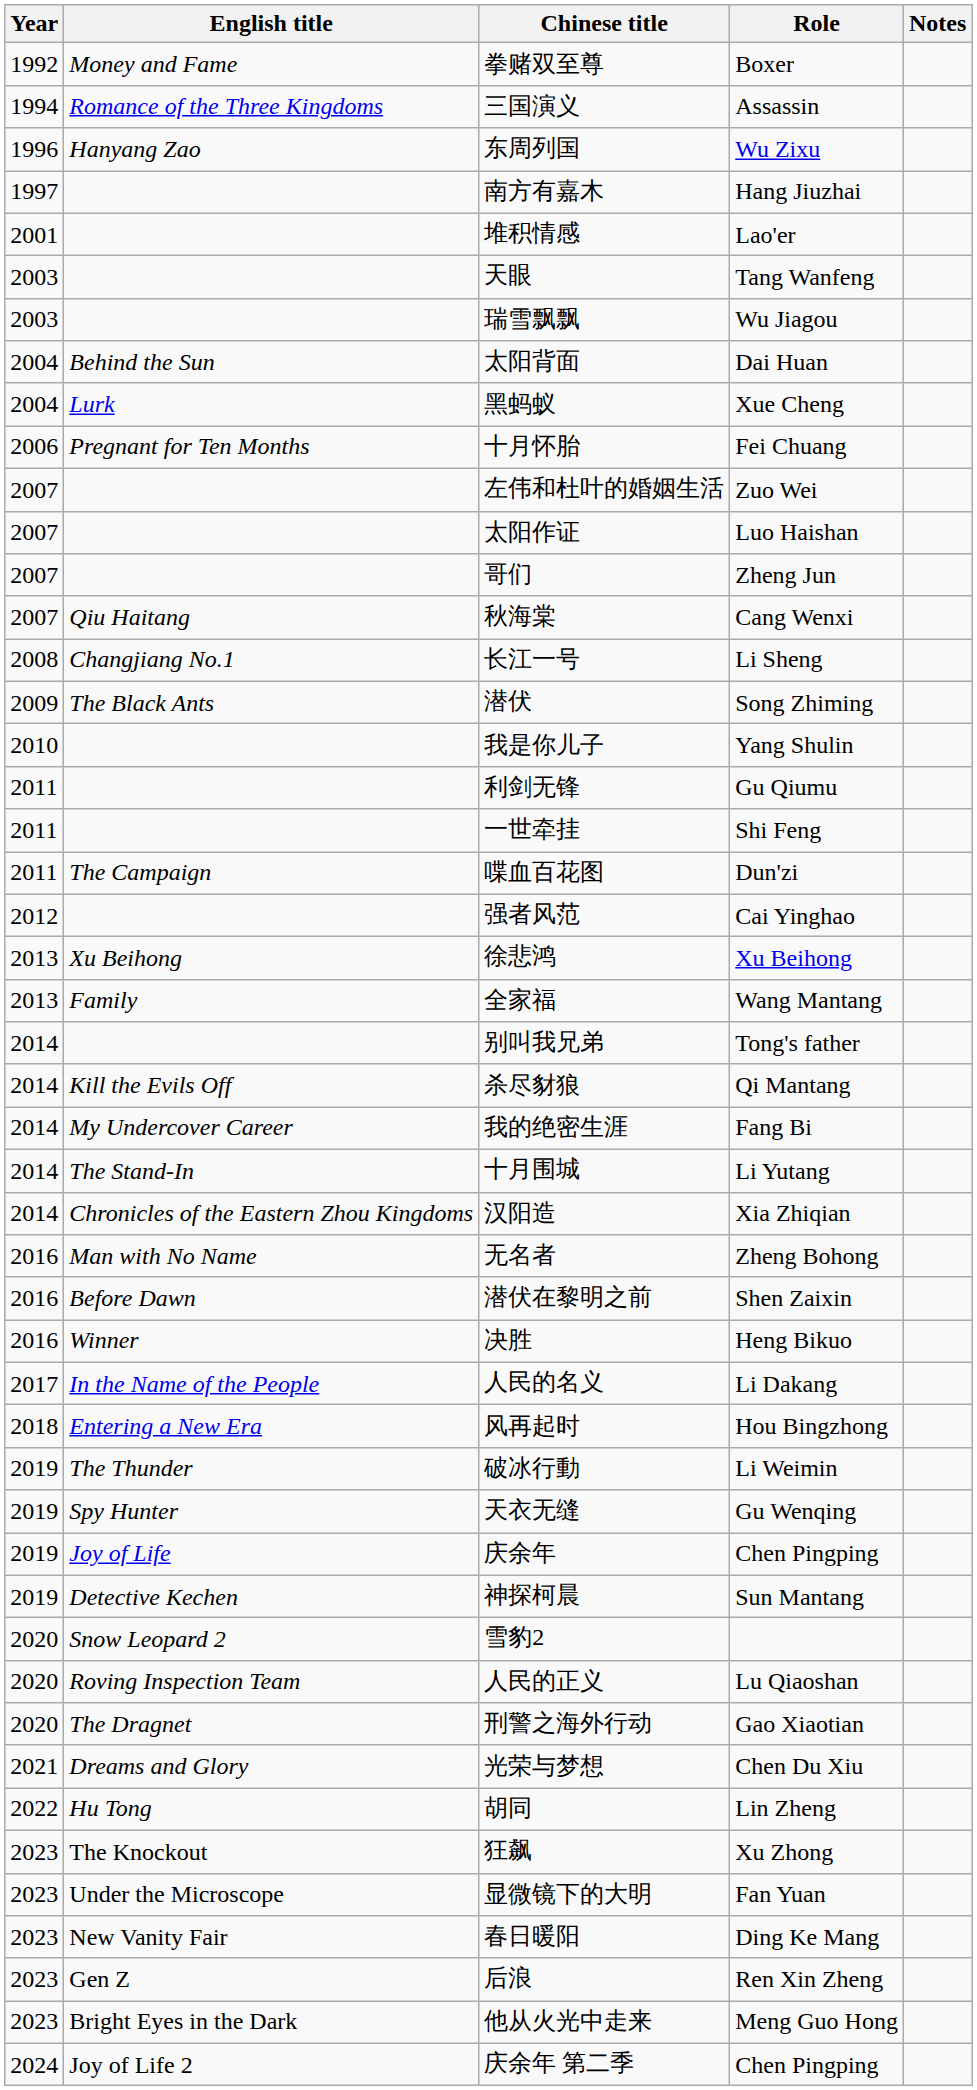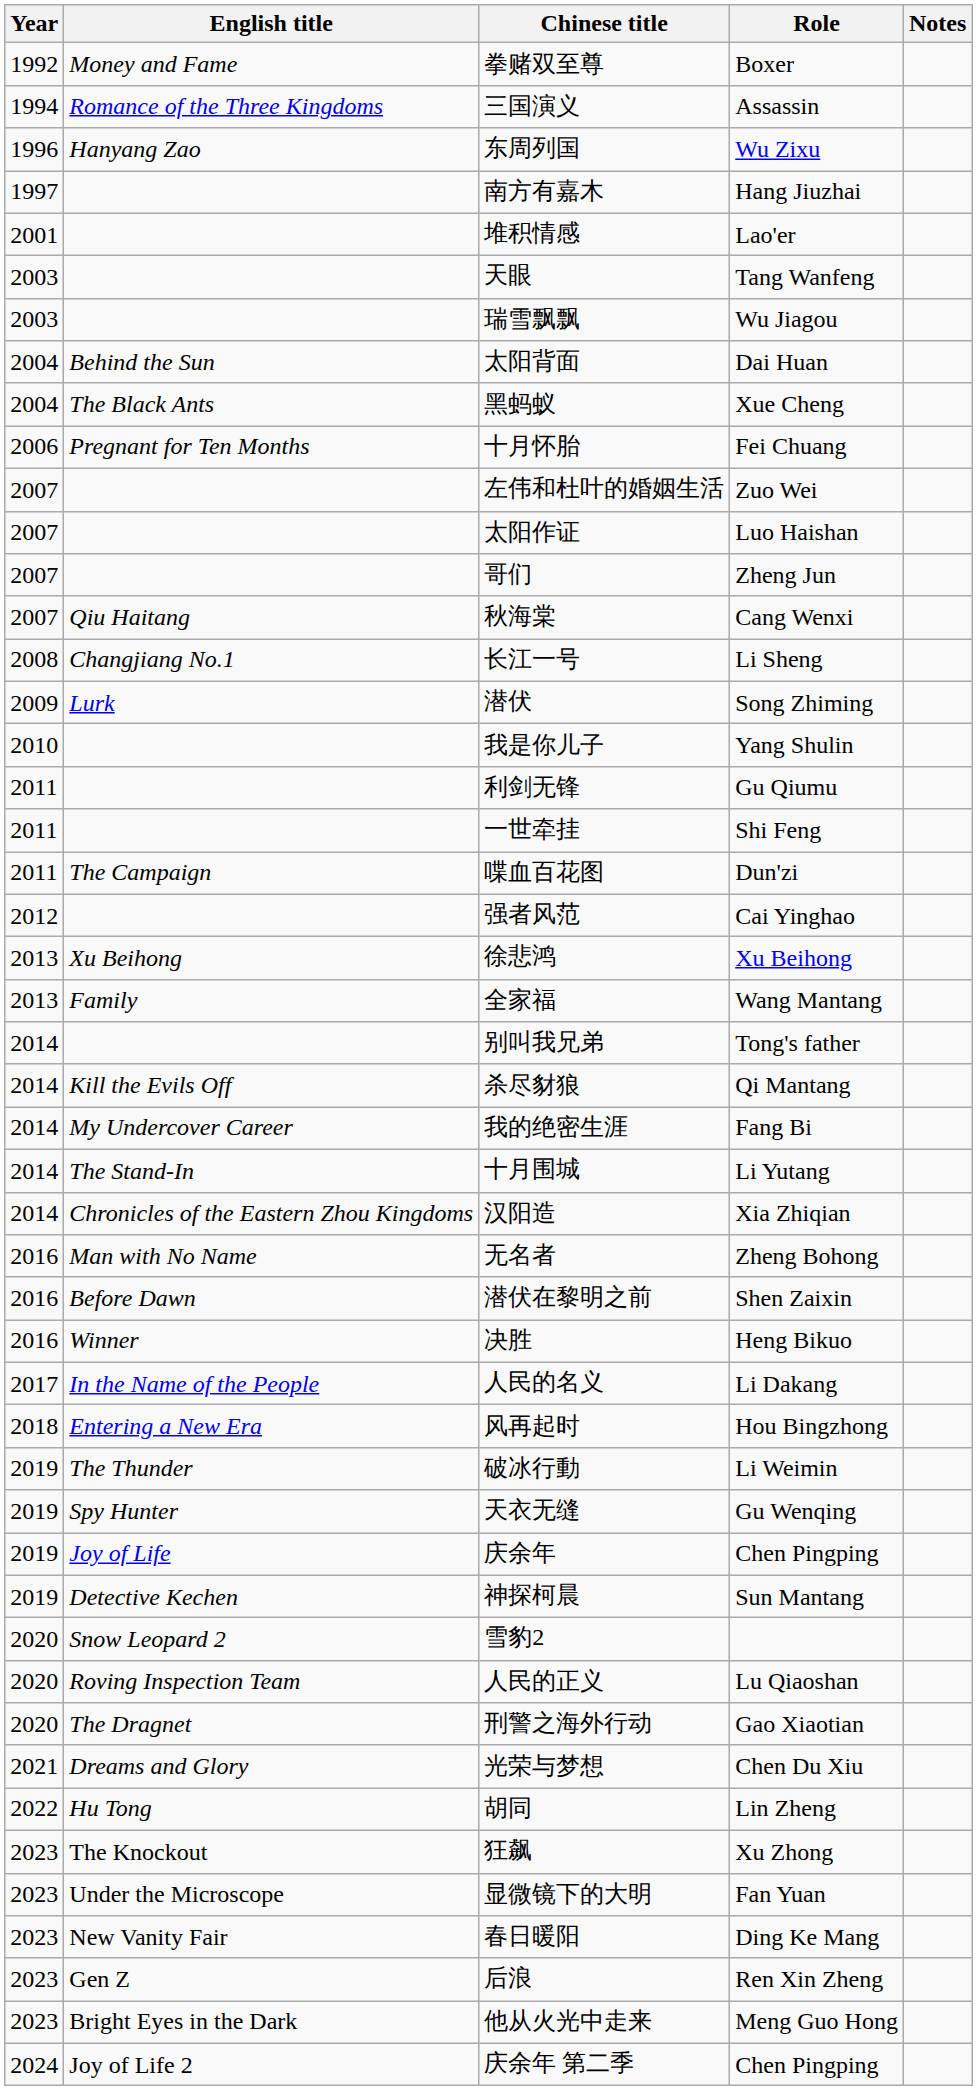 <table class="wikitable">
 <tr>
 <th>Year</th>
 <th>English title</th>
 <th>Chinese title</th>
 <th>Role</th>
 <th>Notes</th>
 </tr>
 <tr>
 <td>1992</td>
 <td><em>Money and Fame</em></td>
 <td>拳赌双至尊</td>
 <td>Boxer</td>
 <td></td>
 </tr>
 <tr>
 <td>1994</td>
 <td><em><a href='#'>Romance of the Three Kingdoms</a></em></td>
 <td>三国演义</td>
 <td>Assassin</td>
 <td></td>
 </tr>
 <tr>
 <td>1996</td>
 <td><em>Hanyang Zao</em></td>
 <td>东周列国</td>
 <td><a href='#'>Wu Zixu</a></td>
 <td></td>
 </tr>
 <tr>
 <td>1997</td>
 <td></td>
 <td>南方有嘉木</td>
 <td>Hang Jiuzhai</td>
 <td></td>
 </tr>
 <tr>
 <td>2001</td>
 <td></td>
 <td>堆积情感</td>
 <td>Lao'er</td>
 <td></td>
 </tr>
 <tr>
 <td>2003</td>
 <td></td>
 <td>天眼</td>
 <td>Tang Wanfeng</td>
 <td></td>
 </tr>
 <tr>
 <td>2003</td>
 <td></td>
 <td>瑞雪飘飘</td>
 <td>Wu Jiagou</td>
 <td></td>
 </tr>
 <tr>
 <td>2004</td>
 <td><em>Behind the Sun</em></td>
 <td>太阳背面</td>
 <td>Dai Huan</td>
 <td></td>
 </tr>
 <tr>
 <td>2004</td>
-<td><em><a href='#'>Lurk</a></em></td>
+<td><em>The Black Ants</em></td>
 <td>黑蚂蚁</td>
 <td>Xue Cheng</td>
 <td></td>
 </tr>
 <tr>
 <td>2006</td>
 <td><em>Pregnant for Ten Months</em></td>
 <td>十月怀胎</td>
 <td>Fei Chuang</td>
 <td></td>
 </tr>
 <tr>
 <td>2007</td>
 <td></td>
 <td>左伟和杜叶的婚姻生活</td>
 <td>Zuo Wei</td>
 <td></td>
 </tr>
 <tr>
 <td>2007</td>
 <td></td>
 <td>太阳作证</td>
 <td>Luo Haishan</td>
 <td></td>
 </tr>
 <tr>
 <td>2007</td>
 <td></td>
 <td>哥们</td>
 <td>Zheng Jun</td>
 <td></td>
 </tr>
 <tr>
 <td>2007</td>
 <td><em>Qiu Haitang</em></td>
 <td>秋海棠</td>
 <td>Cang Wenxi</td>
 <td></td>
 </tr>
 <tr>
 <td>2008</td>
 <td><em>Changjiang No.1</em></td>
 <td>长江一号</td>
 <td>Li Sheng</td>
 <td></td>
 </tr>
 <tr>
 <td>2009</td>
-<td><em>The Black Ants</em></td>
+<td><em><a href='#'>Lurk</a></em></td>
 <td>潜伏</td>
 <td>Song Zhiming</td>
 <td></td>
 </tr>
 <tr>
 <td>2010</td>
 <td></td>
 <td>我是你儿子</td>
 <td>Yang Shulin</td>
 <td></td>
 </tr>
 <tr>
 <td>2011</td>
 <td></td>
 <td>利剑无锋</td>
 <td>Gu Qiumu</td>
 <td></td>
 </tr>
 <tr>
 <td>2011</td>
 <td></td>
 <td>一世牵挂</td>
 <td>Shi Feng</td>
 <td></td>
 </tr>
 <tr>
 <td>2011</td>
 <td><em>The Campaign</em></td>
 <td>喋血百花图</td>
 <td>Dun'zi</td>
 <td></td>
 </tr>
 <tr>
 <td>2012</td>
 <td></td>
 <td>强者风范</td>
 <td>Cai Yinghao</td>
 <td></td>
 </tr>
 <tr>
 <td>2013</td>
 <td><em>Xu Beihong</em></td>
 <td>徐悲鸿</td>
 <td><a href='#'>Xu Beihong</a></td>
 <td></td>
 </tr>
 <tr>
 <td>2013</td>
 <td><em>Family</em></td>
 <td>全家福</td>
 <td>Wang Mantang</td>
 <td></td>
 </tr>
 <tr>
 <td>2014</td>
 <td></td>
 <td>别叫我兄弟</td>
 <td>Tong's father</td>
 <td></td>
 </tr>
 <tr>
 <td>2014</td>
 <td><em>Kill the Evils Off</em></td>
 <td>杀尽豺狼</td>
 <td>Qi Mantang</td>
 <td></td>
 </tr>
 <tr>
 <td>2014</td>
 <td><em>My Undercover Career</em></td>
 <td>我的绝密生涯</td>
 <td>Fang Bi</td>
 <td></td>
 </tr>
 <tr>
 <td>2014</td>
 <td><em>The Stand-In</em></td>
 <td>十月围城</td>
 <td>Li Yutang</td>
 <td></td>
 </tr>
 <tr>
 <td>2014</td>
 <td><em>Chronicles of the Eastern Zhou Kingdoms</em></td>
 <td>汉阳造</td>
 <td>Xia Zhiqian</td>
 <td></td>
 </tr>
 <tr>
 <td>2016</td>
 <td><em>Man with No Name</em></td>
 <td>无名者</td>
 <td>Zheng Bohong</td>
 <td></td>
 </tr>
 <tr>
 <td>2016</td>
 <td><em>Before Dawn</em></td>
 <td>潜伏在黎明之前</td>
 <td>Shen Zaixin</td>
 <td></td>
 </tr>
 <tr>
 <td>2016</td>
 <td><em>Winner</em></td>
 <td>决胜</td>
 <td>Heng Bikuo</td>
 <td></td>
 </tr>
 <tr>
 <td>2017</td>
 <td><em><a href='#'>In the Name of the People</a></em></td>
 <td>人民的名义</td>
 <td>Li Dakang</td>
 <td></td>
 </tr>
 <tr>
 <td>2018</td>
 <td><em><a href='#'>Entering a New Era</a></em></td>
 <td>风再起时</td>
 <td>Hou Bingzhong</td>
 <td></td>
 </tr>
 <tr>
 <td>2019</td>
 <td><em>The Thunder</em></td>
 <td>破冰行動</td>
 <td>Li Weimin</td>
 <td></td>
 </tr>
 <tr>
 <td>2019</td>
 <td><em>Spy Hunter</em></td>
 <td>天衣无缝</td>
 <td>Gu Wenqing</td>
 <td></td>
 </tr>
 <tr>
 <td>2019</td>
 <td><em><a href='#'>Joy of Life</a></em></td>
 <td>庆余年</td>
 <td>Chen Pingping</td>
 <td></td>
 </tr>
 <tr>
 <td>2019</td>
 <td><em>Detective Kechen</em></td>
 <td>神探柯晨</td>
 <td>Sun Mantang</td>
 <td></td>
 </tr>
 <tr>
 <td>2020</td>
 <td><em>Snow Leopard 2</em></td>
 <td>雪豹2</td>
 <td></td>
 <td></td>
 </tr>
 <tr>
 <td>2020</td>
 <td><em>Roving Inspection Team</em></td>
 <td>人民的正义</td>
 <td>Lu Qiaoshan</td>
 <td></td>
 </tr>
 <tr>
 <td>2020</td>
 <td><em>The Dragnet</em></td>
 <td>刑警之海外行动</td>
 <td>Gao Xiaotian</td>
 <td></td>
 </tr>
 <tr>
 <td>2021</td>
 <td><em>Dreams and Glory</em></td>
 <td>光荣与梦想</td>
 <td>Chen Du Xiu</td>
 <td></td>
 </tr>
 <tr>
 <td>2022</td>
 <td><em>Hu Tong</em></td>
 <td>胡同</td>
 <td>Lin Zheng</td>
 <td></td>
 </tr>
 <tr>
 <td>2023</td>
 <td>The Knockout</td>
 <td>狂飙</td>
 <td>Xu Zhong</td>
 <td></td>
 </tr>
 <tr>
 <td>2023</td>
 <td>Under the Microscope</td>
 <td>显微镜下的大明</td>
 <td>Fan Yuan</td>
 <td></td>
 </tr>
 <tr>
 <td>2023</td>
 <td>New Vanity Fair</td>
 <td>春日暖阳</td>
 <td>Ding Ke Mang</td>
 <td></td>
 </tr>
 <tr>
 <td>2023</td>
 <td>Gen Z</td>
 <td>后浪</td>
 <td>Ren Xin Zheng</td>
 <td></td>
 </tr>
 <tr>
 <td>2023</td>
 <td>Bright Eyes in the Dark</td>
 <td>他从火光中走来</td>
 <td>Meng Guo Hong</td>
 <td></td>
 </tr>
 <tr>
 <td>2024</td>
 <td>Joy of Life 2</td>
 <td>庆余年 第二季</td>
 <td>Chen Pingping</td>
 <td></td>
 </tr>
 </table>
